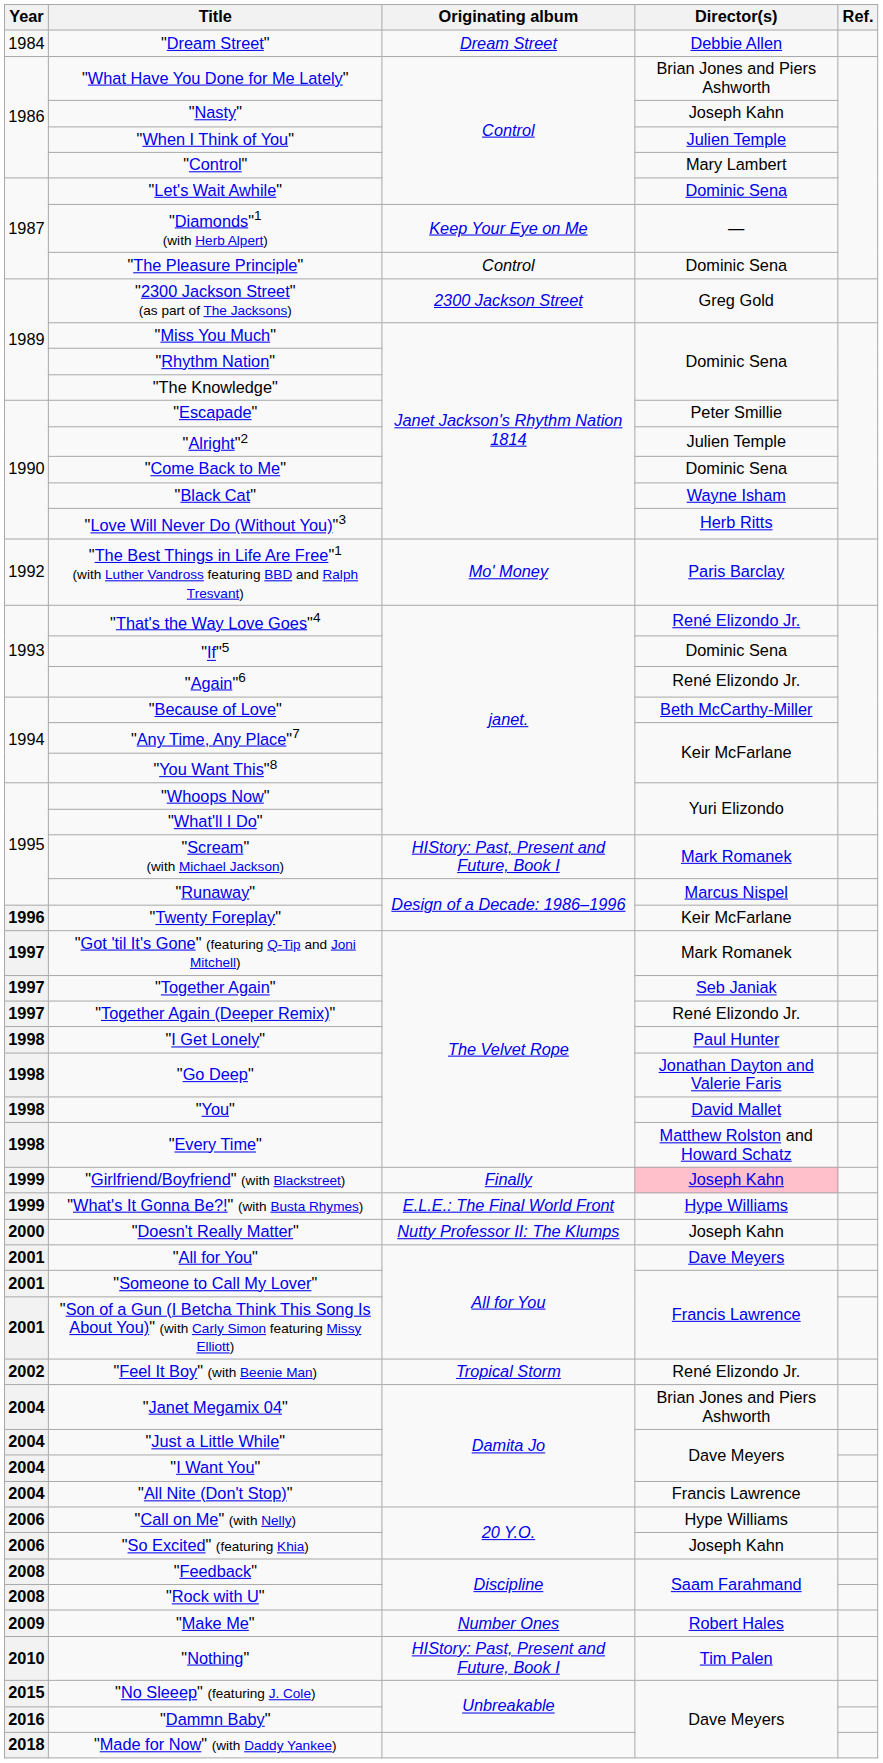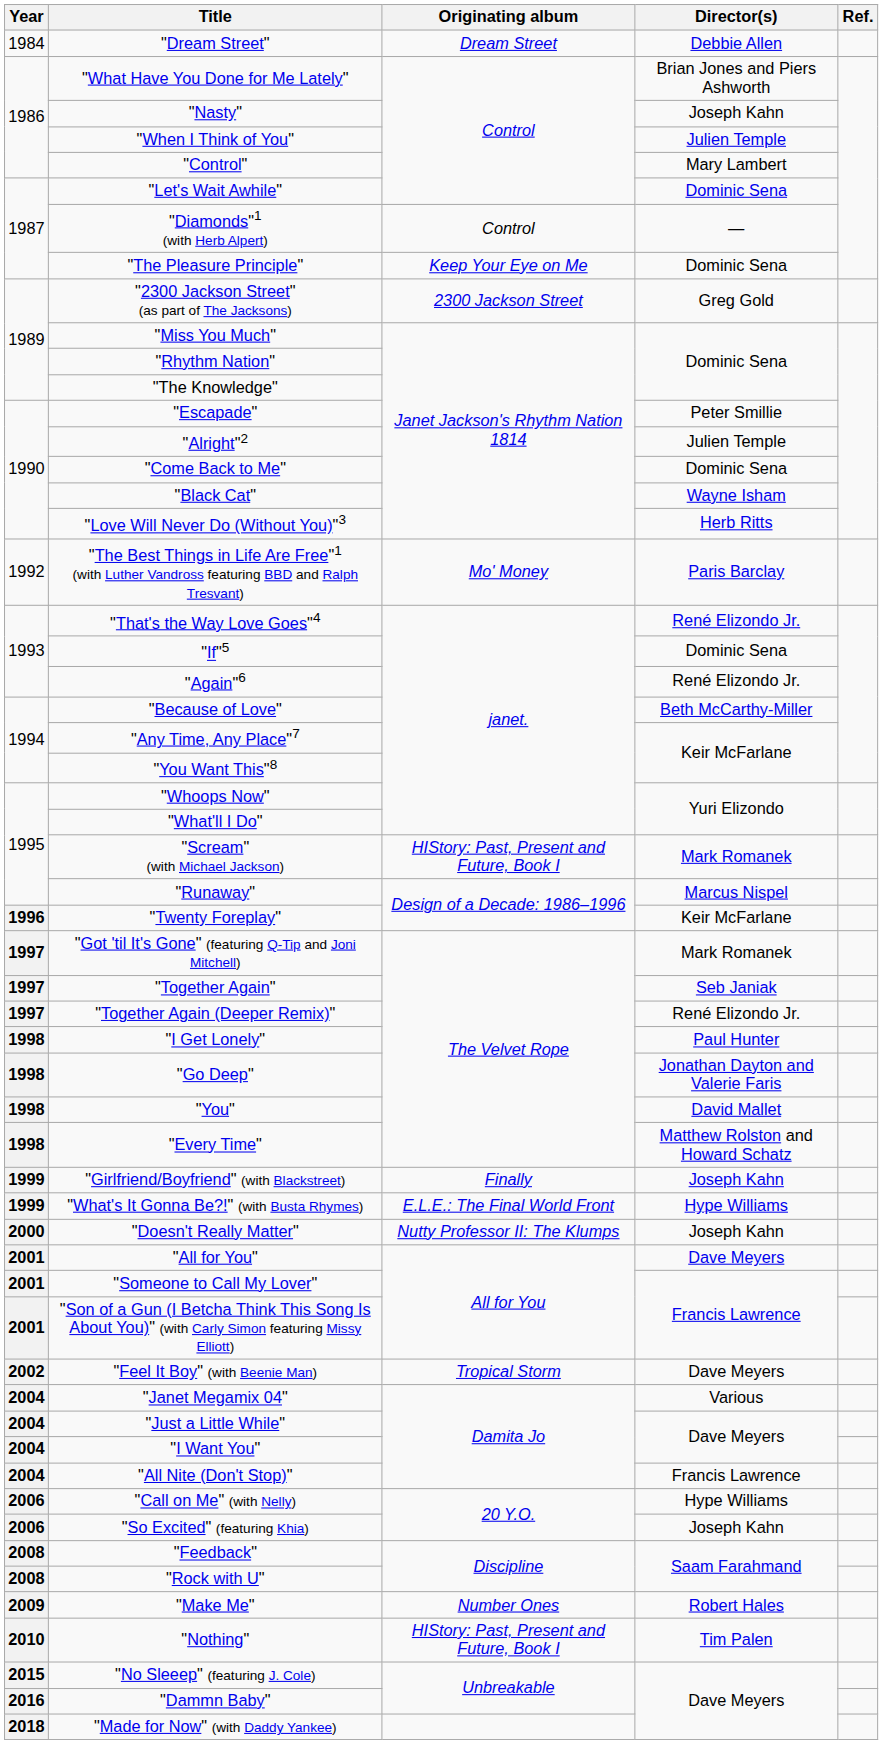 <table class="wikitable sortable plainrowheaders" style="text-align: center;">
 <tr>
 <th scope="col" style="width: 2em;">Year</th>
 <th scope="col" style="width: 20em;">Title</th>
 <th scope="col" style="width: 15em;">Originating album</th>
 <th scope="col" style="width: 12em;">Director(s)</th>
 <th scope="col" style="width: 2em;" class="unsortable">Ref.</th>
 </tr>
 <tr>
 <td>1984</td>
 <td>"<a href='#'>Dream Street</a>"</td>
 <td><em><a href='#'>Dream Street</a></em></td>
 <td><a href='#'>Debbie Allen</a></td>
 <td></td>
 </tr>
 <tr>
 <td rowspan="4">1986</td>
 <td>"<a href='#'>What Have You Done for Me Lately</a>"</td>
 <td rowspan="5"><em><a href='#'>Control</a></em></td>
 <td>Brian Jones and Piers Ashworth</td>
 <td rowspan="7"></td>
 </tr>
 <tr>
 <td>"<a href='#'>Nasty</a>"</td>
 <td>Joseph Kahn</td>
 </tr>
 <tr>
 <td>"<a href='#'>When I Think of You</a>"</td>
 <td><a href='#'>Julien Temple</a></td>
 </tr>
 <tr>
 <td>"<a href='#'>Control</a>"</td>
 <td>Mary Lambert</td>
 </tr>
 <tr>
 <td rowspan="3">1987</td>
 <td>"<a href='#'>Let's Wait Awhile</a>"</td>
 <td><a href='#'>Dominic Sena</a></td>
 </tr>
 <tr>
 <td>"<a href='#'>Diamonds</a>"<sup>1</sup> <br><small>(with <a href='#'>Herb Alpert</a>)</small></td>
-<td><em><a href='#'>Keep Your Eye on Me</a></em></td>
+<td><em>Control</em></td>
 <td>—</td>
 </tr>
 <tr>
 <td>"<a href='#'>The Pleasure Principle</a>"</td>
-<td><em>Control</em></td>
+<td><em><a href='#'>Keep Your Eye on Me</a></em></td>
 <td>Dominic Sena</td>
 </tr>
 <tr>
 <td rowspan="4">1989</td>
 <td>"<a href='#'>2300 Jackson Street</a>" <br><small>(as part of <a href='#'>The Jacksons</a>)</small></td>
 <td><em><a href='#'>2300 Jackson Street</a></em></td>
 <td>Greg Gold</td>
 <td></td>
 </tr>
 <tr>
 <td>"<a href='#'>Miss You Much</a>"</td>
 <td rowspan="8"><em><a href='#'>Janet Jackson's Rhythm Nation 1814</a></em></td>
 <td rowspan="3">Dominic Sena</td>
 <td rowspan="8"></td>
 </tr>
 <tr>
 <td>"<a href='#'>Rhythm Nation</a>"</td>
 </tr>
 <tr>
 <td>"The Knowledge"</td>
 </tr>
 <tr>
 <td rowspan="5">1990</td>
 <td>"<a href='#'>Escapade</a>"</td>
 <td>Peter Smillie</td>
 </tr>
 <tr>
 <td>"<a href='#'>Alright</a>"<sup>2</sup></td>
 <td>Julien Temple</td>
 </tr>
 <tr>
 <td>"<a href='#'>Come Back to Me</a>"</td>
 <td>Dominic Sena</td>
 </tr>
 <tr>
 <td>"<a href='#'>Black Cat</a>"</td>
 <td><a href='#'>Wayne Isham</a></td>
 </tr>
 <tr>
 <td>"<a href='#'>Love Will Never Do (Without You)</a>"<sup>3</sup></td>
 <td><a href='#'>Herb Ritts</a></td>
 </tr>
 <tr>
 <td>1992</td>
 <td>"<a href='#'>The Best Things in Life Are Free</a>"<sup>1</sup> <br><small>(with <a href='#'>Luther Vandross</a> featuring <a href='#'>BBD</a> and <a href='#'>Ralph Tresvant</a>)</small></td>
 <td><em><a href='#'>Mo' Money</a></em></td>
 <td><a href='#'>Paris Barclay</a></td>
 <td></td>
 </tr>
 <tr>
 <td rowspan="3">1993</td>
 <td>"<a href='#'>That's the Way Love Goes</a>"<sup>4</sup></td>
 <td rowspan="8"><em><a href='#'>janet.</a></em></td>
 <td><a href='#'>René Elizondo Jr.</a></td>
 <td rowspan="6"></td>
 </tr>
 <tr>
 <td>"<a href='#'>If</a>"<sup>5</sup></td>
 <td>Dominic Sena</td>
 </tr>
 <tr>
 <td>"<a href='#'>Again</a>"<sup>6</sup></td>
 <td>René Elizondo Jr.</td>
 </tr>
 <tr>
 <td rowspan="3">1994</td>
 <td>"<a href='#'>Because of Love</a>"</td>
 <td><a href='#'>Beth McCarthy-Miller</a></td>
 </tr>
 <tr>
 <td>"<a href='#'>Any Time, Any Place</a>"<sup>7</sup></td>
 <td rowspan="2">Keir McFarlane</td>
 </tr>
 <tr>
 <td>"<a href='#'>You Want This</a>"<sup>8</sup></td>
 </tr>
 <tr>
 <td rowspan="4">1995</td>
 <td>"<a href='#'>Whoops Now</a>"</td>
 <td rowspan="2">Yuri Elizondo</td>
 <td rowspan="2"></td>
 </tr>
 <tr>
 <td>"<a href='#'>What'll I Do</a>"</td>
 </tr>
 <tr>
 <td>"<a href='#'>Scream</a>" <br><small>(with <a href='#'>Michael Jackson</a>)</small></td>
 <td><em><a href='#'>HIStory: Past, Present and Future, Book I</a></em></td>
 <td><a href='#'>Mark Romanek</a></td>
 <td></td>
 </tr>
 <tr>
 <td>"<a href='#'>Runaway</a>"</td>
 <td rowspan="2"><em><a href='#'>Design of a Decade: 1986–1996</a></em></td>
 <td><a href='#'>Marcus Nispel</a></td>
 <td></td>
 </tr>
 <tr>
 <th scope="row">1996</th>
 <td>"<a href='#'>Twenty Foreplay</a>"</td>
 <td>Keir McFarlane</td>
 <td></td>
 </tr>
 <tr>
 <th scope="row">1997</th>
 <td>"<a href='#'>Got 'til It's Gone</a>" <small>(featuring <a href='#'>Q-Tip</a> and <a href='#'>Joni Mitchell</a>)</small></td>
 <td rowspan="7"><em><a href='#'>The Velvet Rope</a></em></td>
 <td>Mark Romanek</td>
 <td></td>
 </tr>
 <tr>
 <th scope="row">1997</th>
 <td>"<a href='#'>Together Again</a>"</td>
 <td><a href='#'>Seb Janiak</a></td>
 <td></td>
 </tr>
 <tr>
 <th scope="row">1997</th>
 <td>"<a href='#'>Together Again (Deeper Remix)</a>"</td>
 <td>René Elizondo Jr.</td>
 <td></td>
 </tr>
 <tr>
 <th scope="row">1998</th>
 <td>"<a href='#'>I Get Lonely</a>"</td>
 <td><a href='#'>Paul Hunter</a></td>
 <td></td>
 </tr>
 <tr>
 <th scope="row">1998</th>
 <td>"<a href='#'>Go Deep</a>"</td>
 <td><a href='#'>Jonathan Dayton and Valerie Faris</a></td>
 <td></td>
 </tr>
 <tr>
 <th scope="row">1998</th>
 <td>"<a href='#'>You</a>"</td>
 <td><a href='#'>David Mallet</a></td>
 <td></td>
 </tr>
 <tr>
 <th scope="row">1998</th>
 <td>"<a href='#'>Every Time</a>"</td>
 <td><a href='#'>Matthew Rolston</a> and <a href='#'>Howard Schatz</a></td>
 <td></td>
 </tr>
 <tr>
 <th scope="row">1999</th>
 <td>"<a href='#'>Girlfriend/Boyfriend</a>" <small>(with <a href='#'>Blackstreet</a>)</small></td>
 <td><em><a href='#'>Finally</a></em></td>
-<td style="background: pink;"><a href='#'>Joseph Kahn</a></td>
+<td><a href='#'>Joseph Kahn</a></td>
 <td></td>
 </tr>
 <tr>
 <th scope="row">1999</th>
 <td>"<a href='#'>What's It Gonna Be?!</a>" <small>(with <a href='#'>Busta Rhymes</a>)</small></td>
 <td><em><a href='#'>E.L.E.: The Final World Front</a></em></td>
 <td><a href='#'>Hype Williams</a></td>
 <td></td>
 </tr>
 <tr>
 <th scope="row">2000</th>
 <td>"<a href='#'>Doesn't Really Matter</a>"</td>
 <td><em><a href='#'>Nutty Professor II: The Klumps</a></em></td>
 <td>Joseph Kahn</td>
 <td></td>
 </tr>
 <tr>
 <th scope="row">2001</th>
 <td>"<a href='#'>All for You</a>"</td>
 <td rowspan="3"><em><a href='#'>All for You</a></em></td>
 <td><a href='#'>Dave Meyers</a></td>
 <td></td>
 </tr>
 <tr>
 <th scope="row">2001</th>
 <td>"<a href='#'>Someone to Call My Lover</a>"</td>
 <td rowspan="2"><a href='#'>Francis Lawrence</a></td>
 <td></td>
 </tr>
 <tr>
 <th scope="row">2001</th>
 <td>"<a href='#'>Son of a Gun (I Betcha Think This Song Is About You)</a>" <small>(with <a href='#'>Carly Simon</a> featuring <a href='#'>Missy Elliott</a>)</small></td>
 <td></td>
 </tr>
 <tr>
 <th scope="row">2002</th>
 <td>"<a href='#'>Feel It Boy</a>" <small>(with <a href='#'>Beenie Man</a>)</small></td>
 <td><em><a href='#'>Tropical Storm</a></em></td>
-<td>René Elizondo Jr.</td>
+<td>Dave Meyers</td>
 <td></td>
 </tr>
 <tr>
 <th scope="row">2004</th>
 <td>"<a href='#'>Janet Megamix 04</a>"</td>
 <td rowspan="4"><em><a href='#'>Damita Jo</a></em></td>
-<td>Brian Jones and Piers Ashworth</td>
+<td>Various</td>
 <td></td>
 </tr>
 <tr>
 <th scope="row">2004</th>
 <td>"<a href='#'>Just a Little While</a>"</td>
 <td rowspan="2">Dave Meyers</td>
 <td></td>
 </tr>
 <tr>
 <th scope="row">2004</th>
 <td>"<a href='#'>I Want You</a>"</td>
 <td></td>
 </tr>
 <tr>
 <th scope="row">2004</th>
 <td>"<a href='#'>All Nite (Don't Stop)</a>"</td>
 <td>Francis Lawrence</td>
 <td></td>
 </tr>
 <tr>
 <th scope="row">2006</th>
 <td>"<a href='#'>Call on Me</a>" <small>(with <a href='#'>Nelly</a>)</small></td>
 <td rowspan="2"><em><a href='#'>20 Y.O.</a></em></td>
 <td>Hype Williams</td>
 <td></td>
 </tr>
 <tr>
 <th scope="row">2006</th>
 <td>"<a href='#'>So Excited</a>" <small>(featuring <a href='#'>Khia</a>)</small></td>
 <td>Joseph Kahn</td>
 <td></td>
 </tr>
 <tr>
 <th scope="row">2008</th>
 <td>"<a href='#'>Feedback</a>"</td>
 <td rowspan="2"><em><a href='#'>Discipline</a></em></td>
 <td rowspan="2"><a href='#'>Saam Farahmand</a></td>
 <td></td>
 </tr>
 <tr>
 <th scope="row">2008</th>
 <td>"<a href='#'>Rock with U</a>"</td>
 <td></td>
 </tr>
 <tr>
 <th scope="row">2009</th>
 <td>"<a href='#'>Make Me</a>"</td>
 <td><em><a href='#'>Number Ones</a></em></td>
 <td><a href='#'>Robert Hales</a></td>
 <td></td>
 </tr>
 <tr>
 <th scope="row">2010</th>
 <td>"<a href='#'>Nothing</a>"</td>
 <td><em><a href='#'>HIStory: Past, Present and Future, Book I</a></em></td>
 <td><a href='#'>Tim Palen</a></td>
 <td></td>
 </tr>
 <tr>
 <th scope="row">2015</th>
 <td>"<a href='#'>No Sleeep</a>" <small>(featuring <a href='#'>J. Cole</a>)</small></td>
 <td rowspan="2"><em><a href='#'>Unbreakable</a></em></td>
 <td rowspan="3">Dave Meyers</td>
 <td></td>
 </tr>
 <tr>
 <th scope="row">2016</th>
 <td>"<a href='#'>Dammn Baby</a>"</td>
 <td></td>
 </tr>
 <tr>
 <th scope="row">2018</th>
 <td>"<a href='#'>Made for Now</a>" <small>(with <a href='#'>Daddy Yankee</a>)</small></td>
 <td></td>
 <td></td>
 </tr>
 </table>
